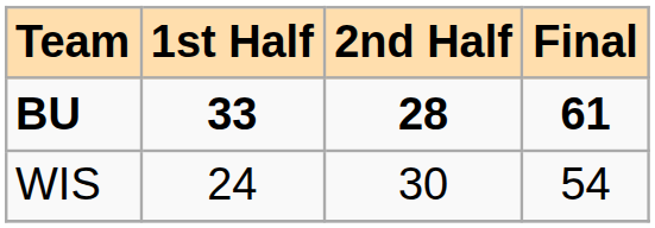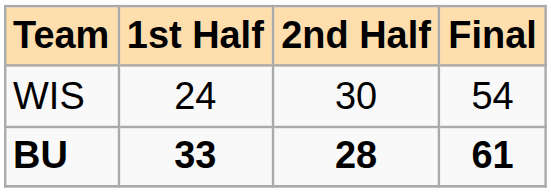 <table class="wikitable" align=right>
 <tr bgcolor=#ffdead align=center>
 <td><strong>Team</strong></td>
 <td><strong>1st Half</strong></td>
 <td><strong>2nd Half</strong></td>
 <td><strong>Final</strong></td>
 </tr>
 <tr>
+<td>WIS</td>
+<td align=center>24</td>
+<td align=center>30</td>
+<td align=center>54</td>
+</tr>
+<tr>
 <td><strong>BU</strong></td>
 <td align=center><strong>33</strong></td>
 <td align=center><strong>28</strong></td>
 <td align=center><strong>61</strong></td>
 </tr>
 <tr>
-<td>WIS</td>
-<td align=center>24</td>
-<td align=center>30</td>
-<td align=center>54</td>
-</tr>
-<tr>
 </tr>
 </table>
